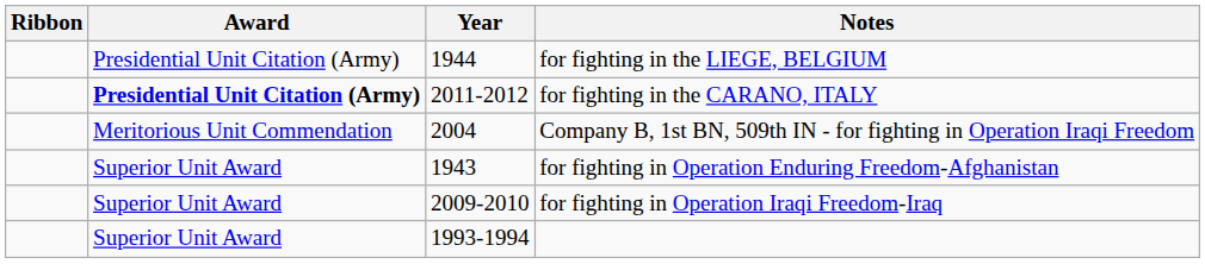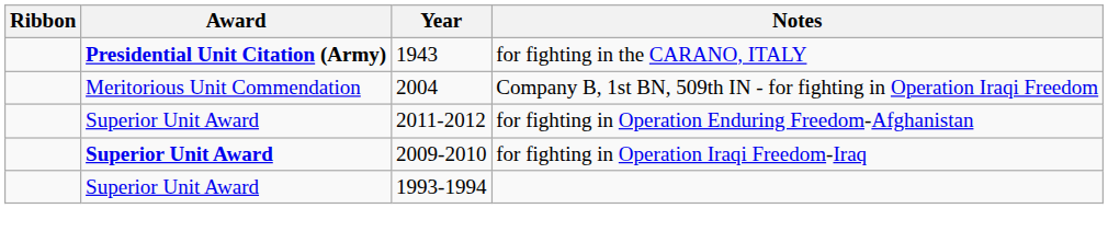 <table class="wikitable" style="float:left;">
 <tr style="background:#efefef;">
 <th>Ribbon</th>
 <th>Award</th>
 <th>Year</th>
 <th>Notes</th>
 </tr>
 <tr>
 <td></td>
-<td><a href='#'>Presidential Unit Citation</a> (Army)</td>
-<td>1944</td>
-<td>for fighting in the <a href='#'>LIEGE, BELGIUM</a></td>
-</tr>
-<tr>
-<td></td>
 <td><strong><a href='#'>Presidential Unit Citation</a> (Army)</strong></td>
-<td>2011-2012</td>
+<td>1943</td>
 <td>for fighting in the <a href='#'>CARANO, ITALY</a></td>
 </tr>
 <tr>
 <td></td>
 <td><a href='#'>Meritorious Unit Commendation</a></td>
 <td>2004</td>
 <td>Company B, 1st BN, 509th IN - for fighting in <a href='#'>Operation Iraqi Freedom</a></td>
 </tr>
 <tr>
 <td></td>
 <td><a href='#'>Superior Unit Award</a></td>
-<td>1943</td>
+<td>2011-2012</td>
 <td>for fighting in <a href='#'>Operation Enduring Freedom</a>-<a href='#'>Afghanistan</a></td>
 </tr>
 <tr>
 <td></td>
-<td><a href='#'>Superior Unit Award</a></td>
+<td><strong><a href='#'>Superior Unit Award</a></strong></td>
 <td>2009-2010</td>
 <td>for fighting in <a href='#'>Operation Iraqi Freedom</a>-<a href='#'>Iraq</a></td>
 </tr>
 <tr>
 <td></td>
 <td><a href='#'>Superior Unit Award</a></td>
 <td>1993-1994</td>
 <td></td>
 </tr>
 </table>
